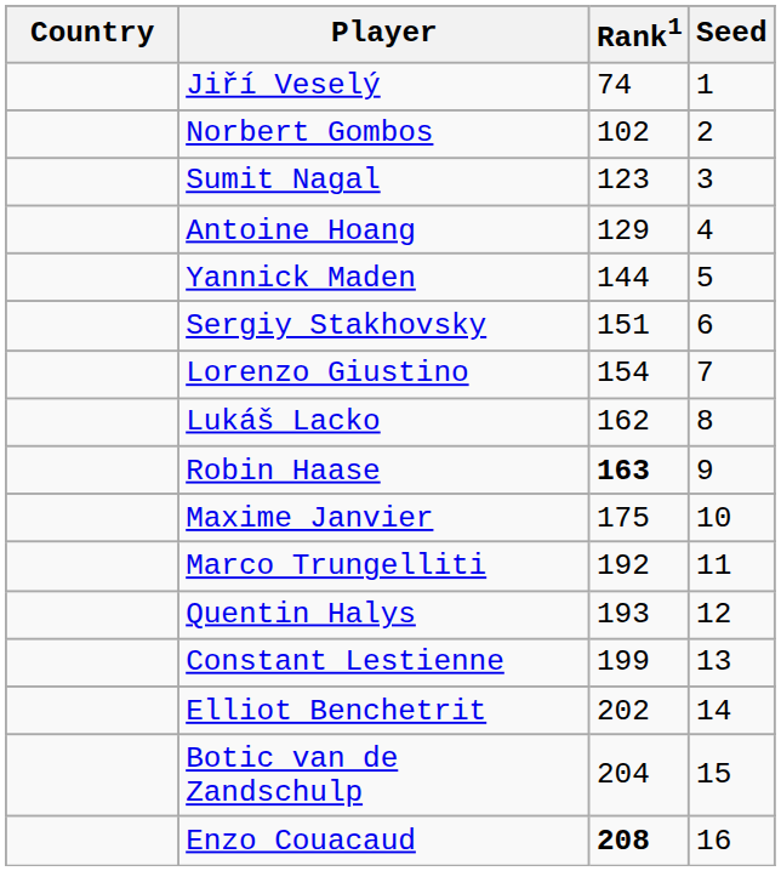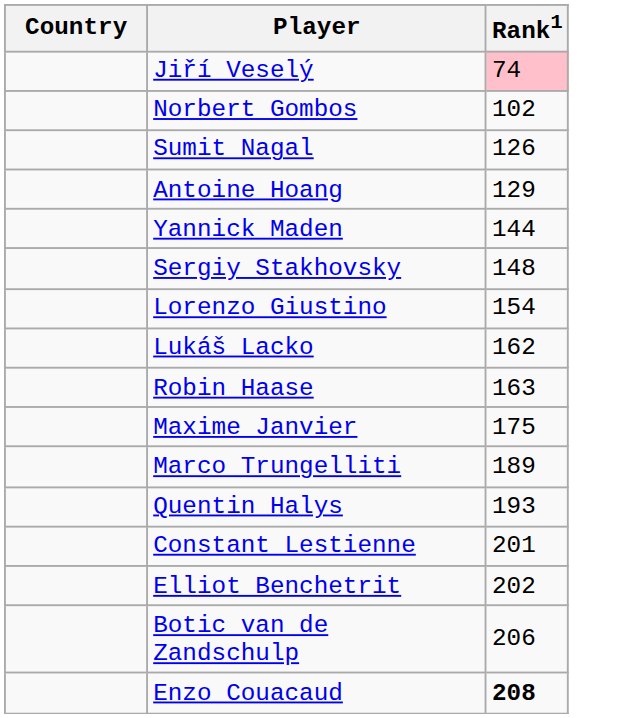 <table class="sortable wikitable">
 <tr>
 <th width="70">Country</th>
 <th width="175">Player</th>
 <th>Rank<sup>1</sup></th>
-<th>Seed</th>
 </tr>
 <tr>
 <td></td>
 <td><a href='#'>Jiří Veselý</a></td>
-<td>74</td>
-<td>1</td>
+<td style="background: pink;">74</td>
 </tr>
 <tr>
 <td></td>
 <td><a href='#'>Norbert Gombos</a></td>
 <td>102</td>
-<td>2</td>
 </tr>
 <tr>
 <td></td>
 <td><a href='#'>Sumit Nagal</a></td>
-<td>123</td>
-<td>3</td>
+<td>126</td>
 </tr>
 <tr>
 <td></td>
 <td><a href='#'>Antoine Hoang</a></td>
 <td>129</td>
-<td>4</td>
 </tr>
 <tr>
 <td></td>
 <td><a href='#'>Yannick Maden</a></td>
 <td>144</td>
-<td>5</td>
 </tr>
 <tr>
 <td></td>
 <td><a href='#'>Sergiy Stakhovsky</a></td>
-<td>151</td>
-<td>6</td>
+<td>148</td>
 </tr>
 <tr>
 <td></td>
 <td><a href='#'>Lorenzo Giustino</a></td>
 <td>154</td>
-<td>7</td>
 </tr>
 <tr>
 <td></td>
 <td><a href='#'>Lukáš Lacko</a></td>
 <td>162</td>
-<td>8</td>
 </tr>
 <tr>
 <td></td>
 <td><a href='#'>Robin Haase</a></td>
-<td><strong>163</strong></td>
-<td>9</td>
+<td>163</td>
 </tr>
 <tr>
 <td></td>
 <td><a href='#'>Maxime Janvier</a></td>
 <td>175</td>
-<td>10</td>
 </tr>
 <tr>
 <td></td>
 <td><a href='#'>Marco Trungelliti</a></td>
-<td>192</td>
-<td>11</td>
+<td>189</td>
 </tr>
 <tr>
 <td></td>
 <td><a href='#'>Quentin Halys</a></td>
 <td>193</td>
-<td>12</td>
 </tr>
 <tr>
 <td></td>
 <td><a href='#'>Constant Lestienne</a></td>
-<td>199</td>
-<td>13</td>
+<td>201</td>
 </tr>
 <tr>
 <td></td>
 <td><a href='#'>Elliot Benchetrit</a></td>
 <td>202</td>
-<td>14</td>
 </tr>
 <tr>
 <td></td>
 <td><a href='#'>Botic van de Zandschulp</a></td>
-<td>204</td>
-<td>15</td>
+<td>206</td>
 </tr>
 <tr>
 <td></td>
 <td><a href='#'>Enzo Couacaud</a></td>
 <td><strong>208</strong></td>
-<td>16</td>
 </tr>
 </table>
